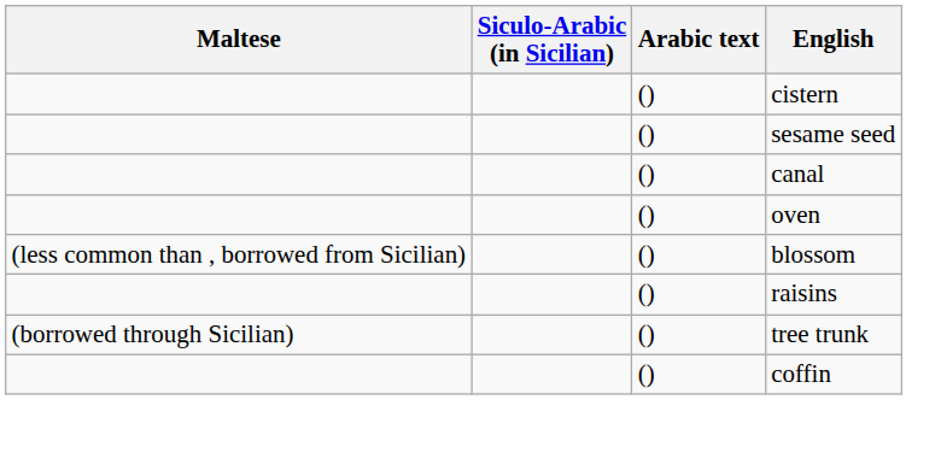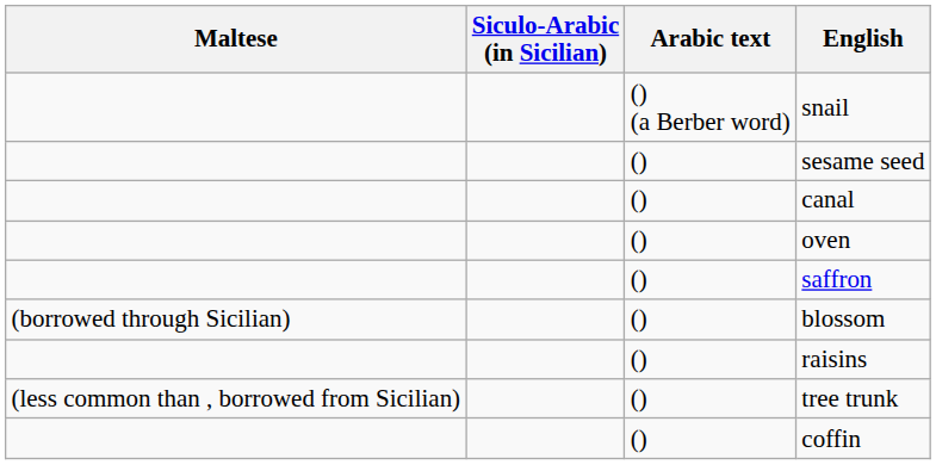 <table class="wikitable">
 <tr>
 <th>Maltese</th>
 <th><a href='#'>Siculo-Arabic</a><br>(in <a href='#'>Sicilian</a>)</th>
 <th>Arabic text</th>
 <th>English</th>
 </tr>
 <tr>
 <td></td>
 <td></td>
-<td> ()</td>
-<td>cistern</td>
+<td> ()<br>(a Berber word)</td>
+<td>snail</td>
 </tr>
 <tr>
 <td></td>
 <td></td>
 <td> ()</td>
 <td>sesame seed</td>
 </tr>
 <tr>
 <td></td>
 <td></td>
 <td> ()</td>
 <td>canal</td>
 </tr>
 <tr>
 <td></td>
 <td></td>
 <td> ()</td>
 <td>oven</td>
 </tr>
 <tr>
-<td> (less common than , borrowed from Sicilian)</td>
+<td></td>
+<td></td>
+<td> ()</td>
+<td><a href='#'>saffron</a></td>
+</tr>
+<tr>
+<td> (borrowed through Sicilian)</td>
 <td></td>
 <td> ()</td>
 <td>blossom</td>
 </tr>
 <tr>
 <td></td>
 <td></td>
 <td> ()</td>
 <td>raisins</td>
 </tr>
 <tr>
-<td> (borrowed through Sicilian)</td>
+<td> (less common than , borrowed from Sicilian)</td>
 <td></td>
 <td> ()</td>
 <td>tree trunk</td>
 </tr>
 <tr>
 <td></td>
 <td></td>
 <td> ()</td>
 <td>coffin</td>
 </tr>
 </table>
